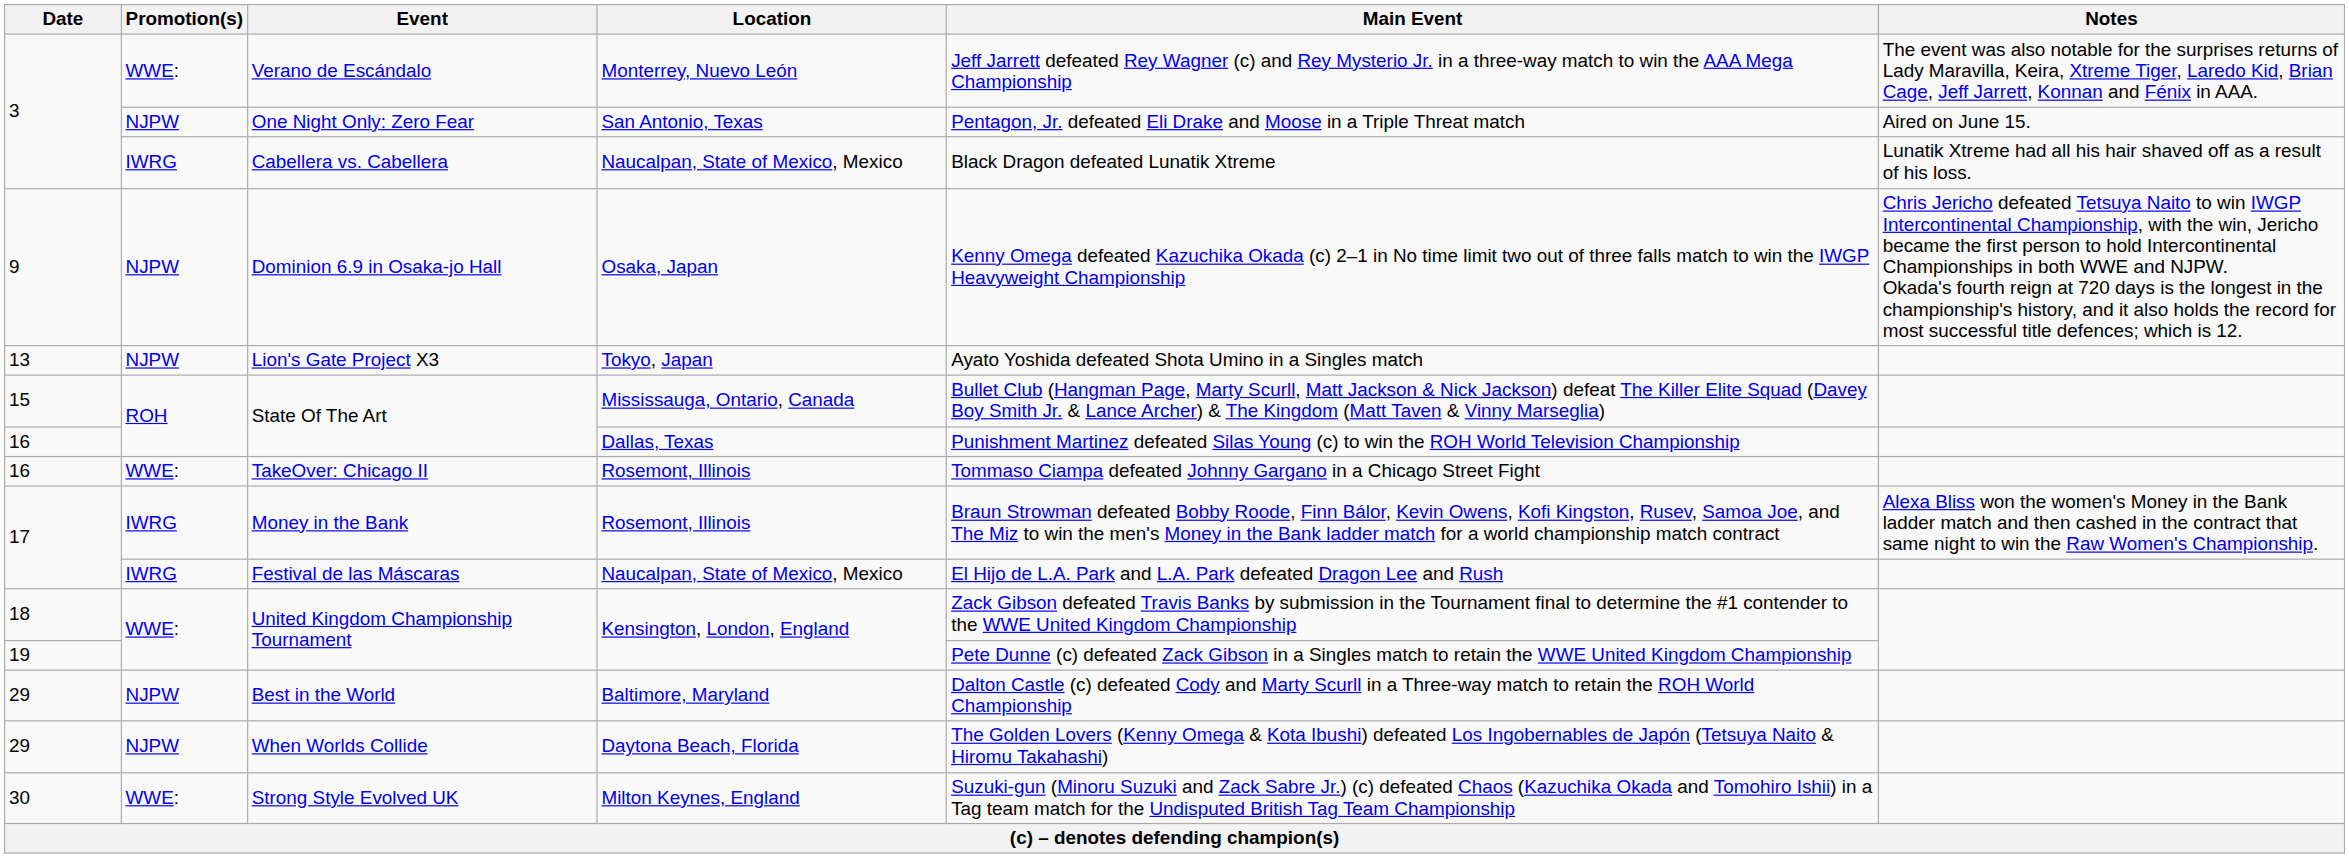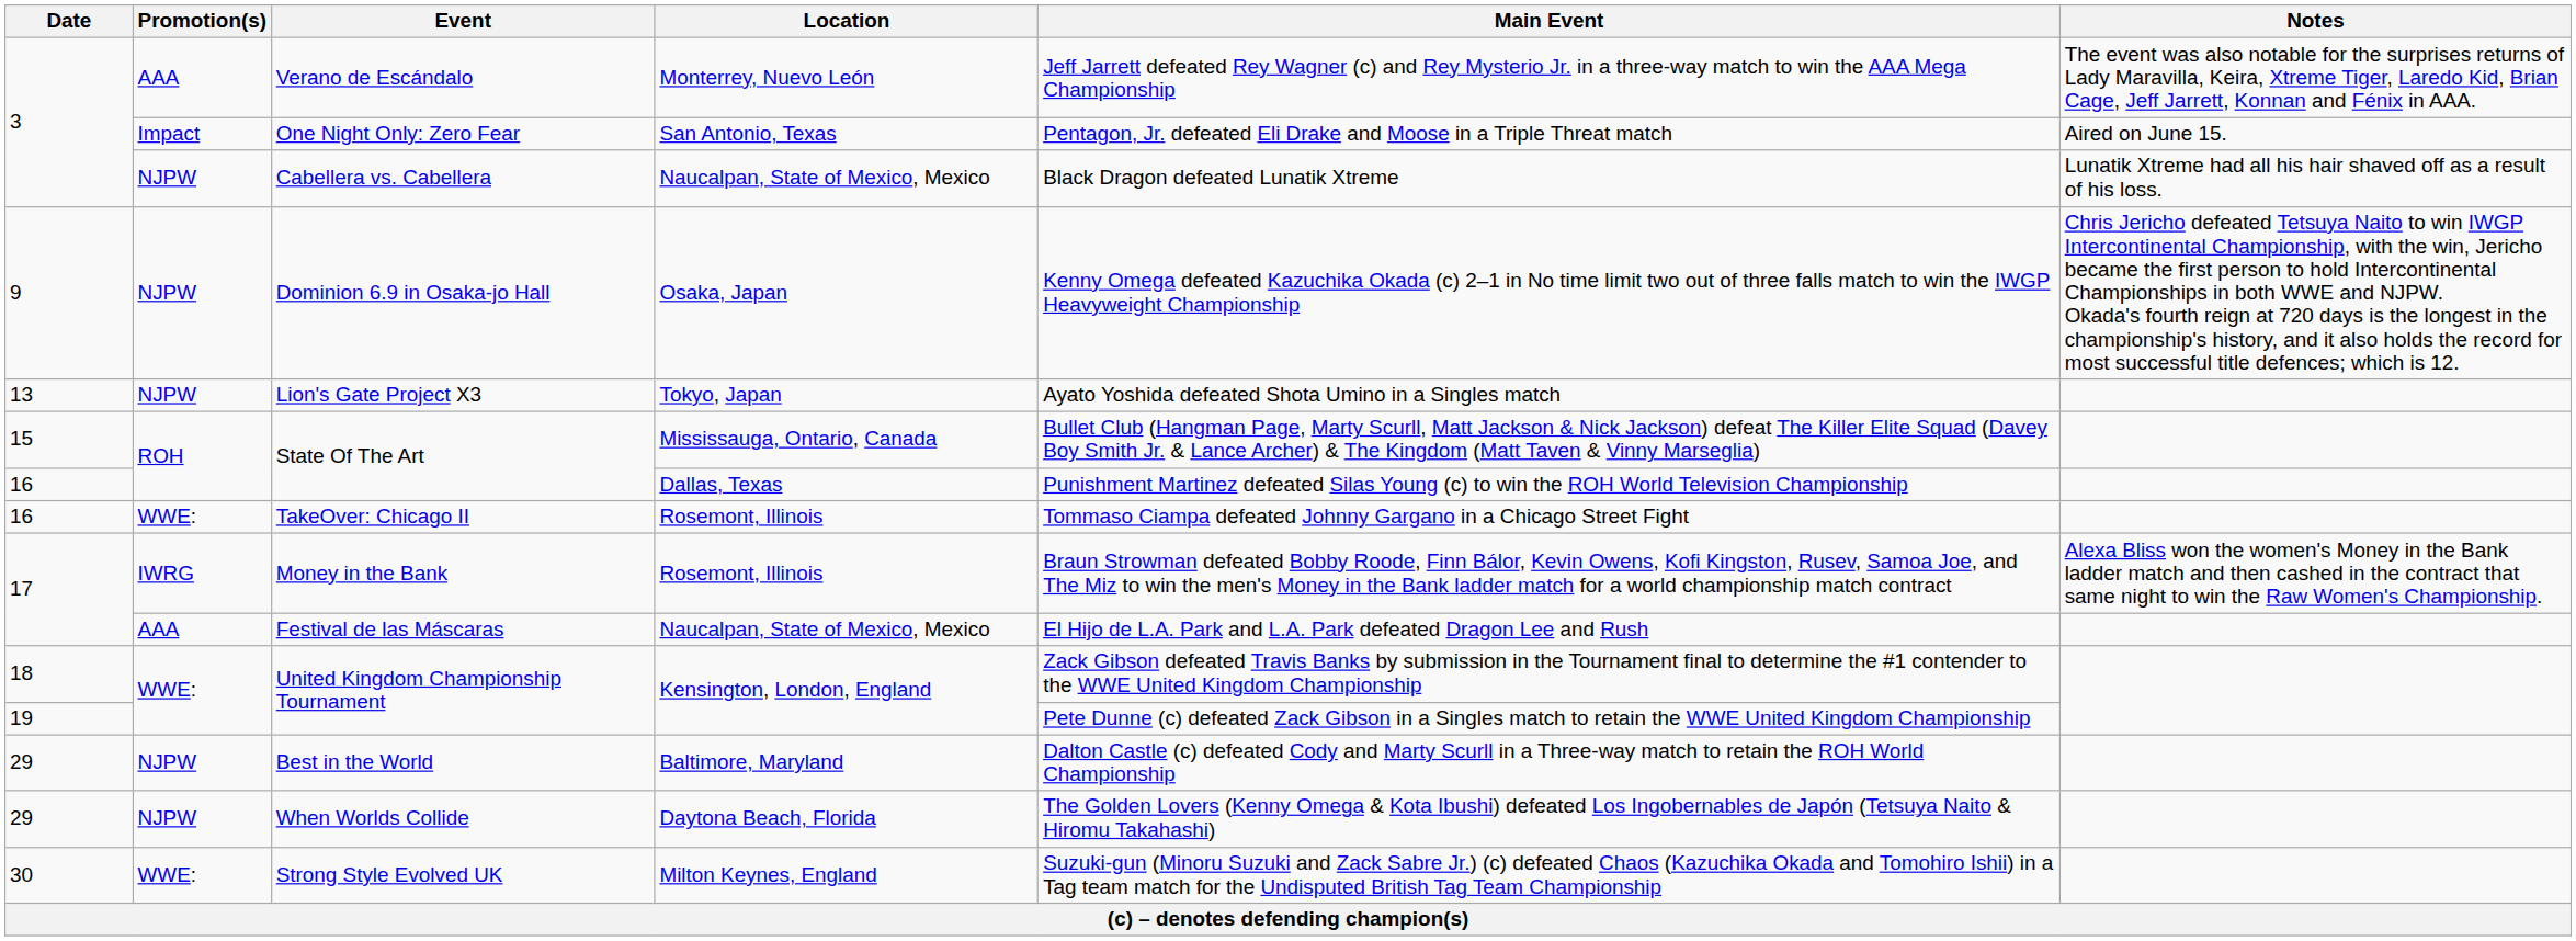 <table class="wikitable" style="width:100%;">
 <tr>
 <th width=5%>Date</th>
 <th width=5%>Promotion(s)</th>
 <th style="width:15%;">Event</th>
 <th style="width:15%;">Location</th>
 <th style="width:40%;">Main Event</th>
 <th style="width:20%;">Notes</th>
 </tr>
 <tr>
 <td rowspan=3>3</td>
-<td><a href='#'>WWE</a>:<br></td>
+<td><a href='#'>AAA</a></td>
 <td><a href='#'>Verano de Escándalo</a></td>
 <td><a href='#'>Monterrey, Nuevo León</a></td>
 <td><a href='#'>Jeff Jarrett</a> defeated <a href='#'>Rey Wagner</a> (c) and <a href='#'>Rey Mysterio Jr.</a> in a three-way match to win the <a href='#'>AAA Mega Championship</a></td>
 <td>The event was also notable for the surprises returns of Lady Maravilla, Keira, <a href='#'>Xtreme Tiger</a>, <a href='#'>Laredo Kid</a>, <a href='#'>Brian Cage</a>, <a href='#'>Jeff Jarrett</a>, <a href='#'>Konnan</a> and <a href='#'>Fénix</a> in AAA.</td>
 </tr>
 <tr>
-<td><a href='#'>NJPW</a></td>
+<td><a href='#'>Impact</a></td>
 <td><a href='#'>One Night Only: Zero Fear</a></td>
 <td><a href='#'>San Antonio, Texas</a></td>
 <td><a href='#'>Pentagon, Jr.</a> defeated <a href='#'>Eli Drake</a> and <a href='#'>Moose</a> in a Triple Threat match</td>
 <td>Aired on June 15.</td>
 </tr>
 <tr>
-<td><a href='#'>IWRG</a></td>
+<td><a href='#'>NJPW</a></td>
 <td><a href='#'>Cabellera vs. Cabellera</a></td>
 <td><a href='#'>Naucalpan, State of Mexico</a>, Mexico</td>
 <td>Black Dragon defeated Lunatik Xtreme</td>
 <td>Lunatik Xtreme had all his hair shaved off as a result of his loss.</td>
 </tr>
 <tr>
 <td>9</td>
 <td><a href='#'>NJPW</a></td>
 <td><a href='#'>Dominion 6.9 in Osaka-jo Hall</a></td>
 <td><a href='#'>Osaka, Japan</a></td>
 <td><a href='#'>Kenny Omega</a> defeated <a href='#'>Kazuchika Okada</a> (c) 2–1 in No time limit two out of three falls match to win the <a href='#'>IWGP Heavyweight Championship</a></td>
 <td><a href='#'>Chris Jericho</a> defeated <a href='#'>Tetsuya Naito</a> to win <a href='#'>IWGP Intercontinental Championship</a>, with the win, Jericho became the first person to hold Intercontinental Championships in both WWE and NJPW.<br>Okada's fourth reign at 720 days is the longest in the championship's history, and it also holds the record for most successful title defences; which is 12.</td>
 </tr>
 <tr>
 <td>13</td>
 <td><a href='#'>NJPW</a></td>
 <td><a href='#'>Lion's Gate Project</a> X3</td>
 <td><a href='#'>Tokyo</a>, <a href='#'>Japan</a></td>
 <td>Ayato Yoshida defeated Shota Umino in a Singles match</td>
 <td></td>
 </tr>
 <tr>
 <td>15</td>
 <td rowspan="2"><a href='#'>ROH</a></td>
 <td rowspan="2">State Of The Art</td>
 <td><a href='#'>Mississauga, Ontario</a>, <a href='#'>Canada</a></td>
 <td><a href='#'>Bullet Club</a> (<a href='#'>Hangman Page</a>, <a href='#'>Marty Scurll</a>, <a href='#'>Matt Jackson & Nick Jackson</a>) defeat <a href='#'>The Killer Elite Squad</a> (<a href='#'>Davey Boy Smith Jr.</a> & <a href='#'>Lance Archer</a>) & <a href='#'>The Kingdom</a> (<a href='#'>Matt Taven</a> & <a href='#'>Vinny Marseglia</a>)</td>
 <td></td>
 </tr>
 <tr>
 <td>16</td>
 <td><a href='#'>Dallas, Texas</a></td>
 <td><a href='#'>Punishment Martinez</a> defeated <a href='#'>Silas Young</a> (c) to win the <a href='#'>ROH World Television Championship</a></td>
 <td></td>
 </tr>
 <tr>
 <td>16</td>
 <td><a href='#'>WWE</a>:<br></td>
 <td><a href='#'>TakeOver: Chicago II</a></td>
 <td><a href='#'>Rosemont, Illinois</a></td>
 <td><a href='#'>Tommaso Ciampa</a> defeated <a href='#'>Johnny Gargano</a> in a Chicago Street Fight</td>
 <td></td>
 </tr>
 <tr>
 <td rowspan=2>17</td>
 <td><a href='#'>IWRG</a></td>
 <td><a href='#'>Money in the Bank</a></td>
 <td><a href='#'>Rosemont, Illinois</a></td>
 <td><a href='#'>Braun Strowman</a> defeated <a href='#'>Bobby Roode</a>, <a href='#'>Finn Bálor</a>, <a href='#'>Kevin Owens</a>, <a href='#'>Kofi Kingston</a>, <a href='#'>Rusev</a>, <a href='#'>Samoa Joe</a>, and <a href='#'>The Miz</a> to win the men's <a href='#'>Money in the Bank ladder match</a> for a world championship match contract</td>
 <td><a href='#'>Alexa Bliss</a> won the women's Money in the Bank ladder match and then cashed in the contract that same night to win the <a href='#'>Raw Women's Championship</a>.</td>
 </tr>
 <tr>
-<td><a href='#'>IWRG</a></td>
+<td><a href='#'>AAA</a></td>
 <td><a href='#'>Festival de las Máscaras</a></td>
 <td><a href='#'>Naucalpan, State of Mexico</a>, Mexico</td>
 <td><a href='#'>El Hijo de L.A. Park</a> and <a href='#'>L.A. Park</a> defeated <a href='#'>Dragon Lee</a> and <a href='#'>Rush</a></td>
 <td></td>
 </tr>
 <tr>
 <td>18</td>
 <td rowspan=2><a href='#'>WWE</a>:<br></td>
 <td rowspan=2><a href='#'>United Kingdom Championship Tournament</a></td>
 <td rowspan=2><a href='#'>Kensington</a>, <a href='#'>London</a>, <a href='#'>England</a></td>
 <td><a href='#'>Zack Gibson</a> defeated <a href='#'>Travis Banks</a> by submission in the Tournament final to determine the #1 contender to the <a href='#'>WWE United Kingdom Championship</a></td>
 <td rowspan=2></td>
 </tr>
 <tr>
 <td>19</td>
 <td><a href='#'>Pete Dunne</a> (c) defeated <a href='#'>Zack Gibson</a> in a Singles match to retain the <a href='#'>WWE United Kingdom Championship</a></td>
 </tr>
 <tr>
 <td>29</td>
 <td><a href='#'>NJPW</a></td>
 <td><a href='#'>Best in the World</a></td>
 <td><a href='#'>Baltimore, Maryland</a></td>
 <td><a href='#'>Dalton Castle</a> (c) defeated <a href='#'>Cody</a> and <a href='#'>Marty Scurll</a> in a Three-way match to retain the <a href='#'>ROH World Championship</a></td>
 <td></td>
 </tr>
 <tr>
 <td>29</td>
 <td><a href='#'>NJPW</a></td>
 <td><a href='#'>When Worlds Collide</a></td>
 <td><a href='#'>Daytona Beach, Florida</a></td>
 <td><a href='#'>The Golden Lovers</a> (<a href='#'>Kenny Omega</a> & <a href='#'>Kota Ibushi</a>) defeated <a href='#'>Los Ingobernables de Japón</a> (<a href='#'>Tetsuya Naito</a> & <a href='#'>Hiromu Takahashi</a>)</td>
 <td></td>
 </tr>
 <tr>
 <td>30</td>
 <td><a href='#'>WWE</a>:<br></td>
 <td><a href='#'>Strong Style Evolved UK</a></td>
 <td><a href='#'>Milton Keynes, England</a></td>
 <td><a href='#'>Suzuki-gun</a> (<a href='#'>Minoru Suzuki</a> and <a href='#'>Zack Sabre Jr.</a>) (c) defeated <a href='#'>Chaos</a> (<a href='#'>Kazuchika Okada</a> and <a href='#'>Tomohiro Ishii</a>) in a Tag team match for the <a href='#'>Undisputed British Tag Team Championship</a></td>
 <td></td>
 </tr>
 <tr>
 <th colspan="6">(c) – denotes defending champion(s)</th>
 </tr>
 </table>
